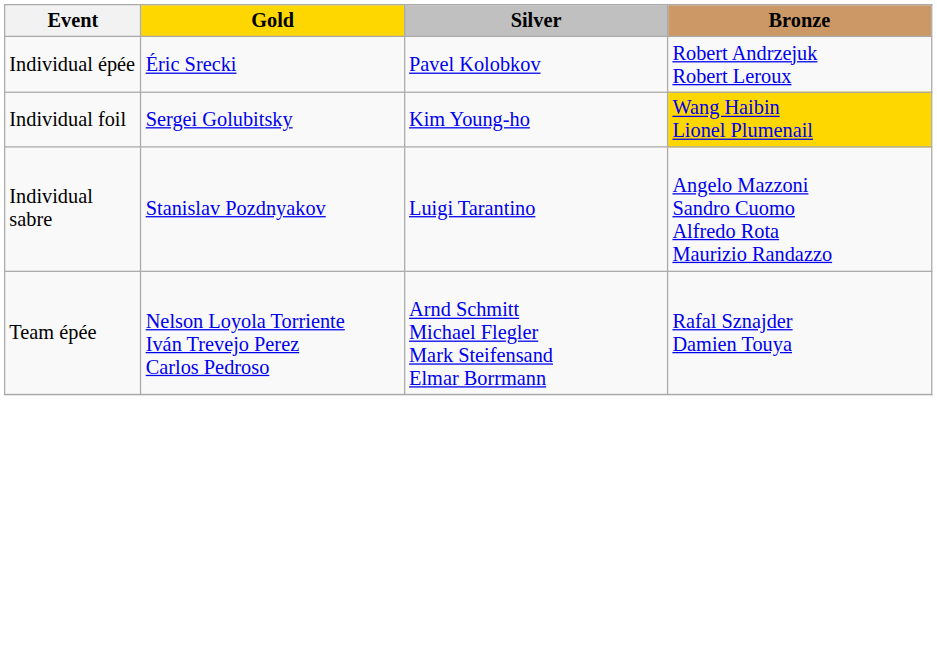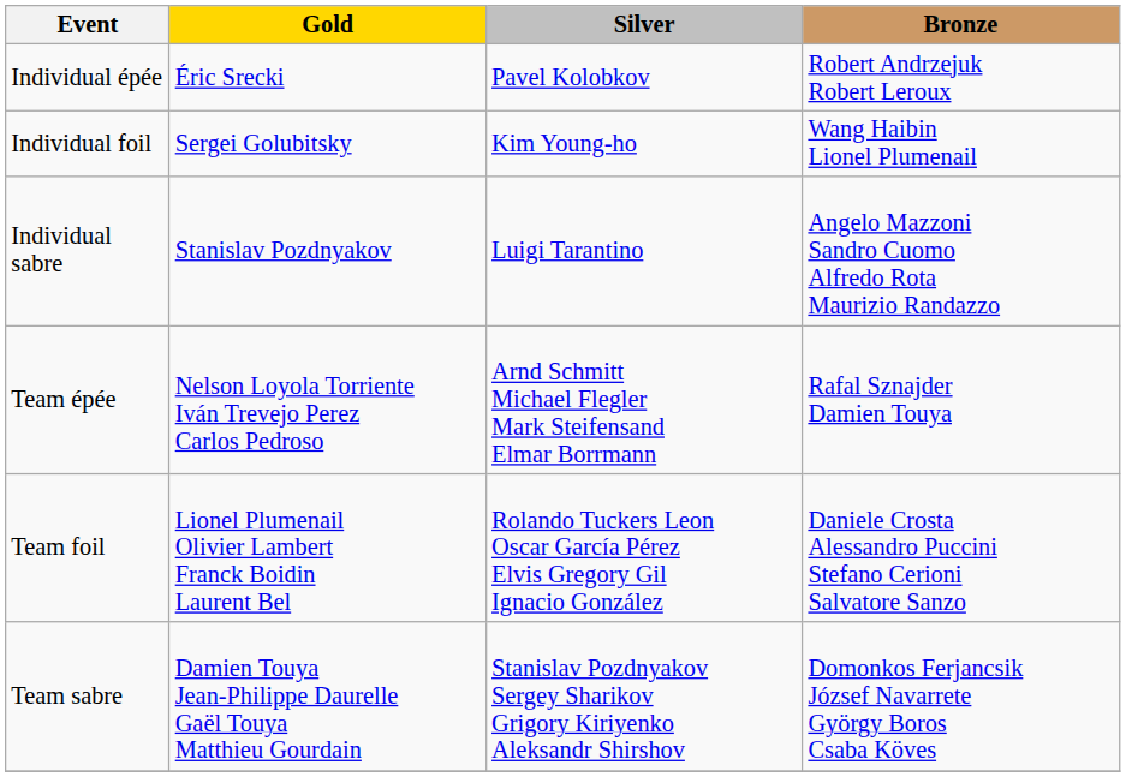 <table class="wikitable">
 <tr>
 <th width="100">Event</th>
 <th style="background-color:gold;" width="200"> Gold</th>
 <th style="background-color:silver;" width="200"> Silver</th>
 <th style="background-color:#CC9966;" width="200"> Bronze</th>
 </tr>
 <tr>
 <td>Individual épée</td>
 <td> <a href='#'>Éric Srecki</a></td>
 <td> <a href='#'>Pavel Kolobkov</a></td>
 <td> <a href='#'>Robert Andrzejuk</a> <br>  <a href='#'>Robert Leroux</a></td>
 </tr>
 <tr>
 <td>Individual foil</td>
 <td> <a href='#'>Sergei Golubitsky</a></td>
 <td> <a href='#'>Kim Young-ho</a></td>
-<td style="background: gold;"> <a href='#'>Wang Haibin</a> <br>  <a href='#'>Lionel Plumenail</a></td>
+<td> <a href='#'>Wang Haibin</a> <br>  <a href='#'>Lionel Plumenail</a></td>
 </tr>
 <tr>
 <td>Individual sabre</td>
 <td> <a href='#'>Stanislav Pozdnyakov</a></td>
 <td> <a href='#'>Luigi Tarantino</a></td>
 <td> <br> <a href='#'>Angelo Mazzoni</a> <br> <a href='#'>Sandro Cuomo</a> <br> <a href='#'>Alfredo Rota</a> <br> <a href='#'>Maurizio Randazzo</a></td>
 </tr>
 <tr>
 <td>Team épée</td>
 <td> <br> <a href='#'>Nelson Loyola Torriente</a> <br> <a href='#'>Iván Trevejo Perez</a> <br> <a href='#'>Carlos Pedroso</a></td>
 <td> <br> <a href='#'>Arnd Schmitt</a> <br> <a href='#'>Michael Flegler</a> <br> <a href='#'>Mark Steifensand</a> <br> <a href='#'>Elmar Borrmann</a></td>
 <td> <a href='#'>Rafal Sznajder</a> <br>  <a href='#'>Damien Touya</a></td>
 </tr>
 <tr>
+<td>Team foil</td>
+<td> <br> <a href='#'>Lionel Plumenail</a> <br> <a href='#'>Olivier Lambert</a> <br> <a href='#'>Franck Boidin</a> <br> <a href='#'>Laurent Bel</a></td>
+<td> <br> <a href='#'>Rolando Tuckers Leon</a> <br> <a href='#'>Oscar García Pérez</a> <br> <a href='#'>Elvis Gregory Gil</a> <br> <a href='#'>Ignacio González</a></td>
+<td> <br> <a href='#'>Daniele Crosta</a> <br> <a href='#'>Alessandro Puccini</a> <br> <a href='#'>Stefano Cerioni</a> <br> <a href='#'>Salvatore Sanzo</a></td>
+</tr>
+<tr>
+<td>Team sabre</td>
+<td> <br> <a href='#'>Damien Touya</a><br> <a href='#'>Jean-Philippe Daurelle</a> <br> <a href='#'>Gaël Touya</a> <br> <a href='#'>Matthieu Gourdain</a></td>
+<td> <br> <a href='#'>Stanislav Pozdnyakov</a> <br> <a href='#'>Sergey Sharikov</a> <br> <a href='#'>Grigory Kiriyenko</a> <br> <a href='#'>Aleksandr Shirshov</a></td>
+<td> <br> <a href='#'>Domonkos Ferjancsik</a> <br> <a href='#'>József Navarrete</a> <br> <a href='#'>György Boros</a> <br> <a href='#'>Csaba Köves</a></td>
+</tr>
+<tr>
 </tr>
 </table>
